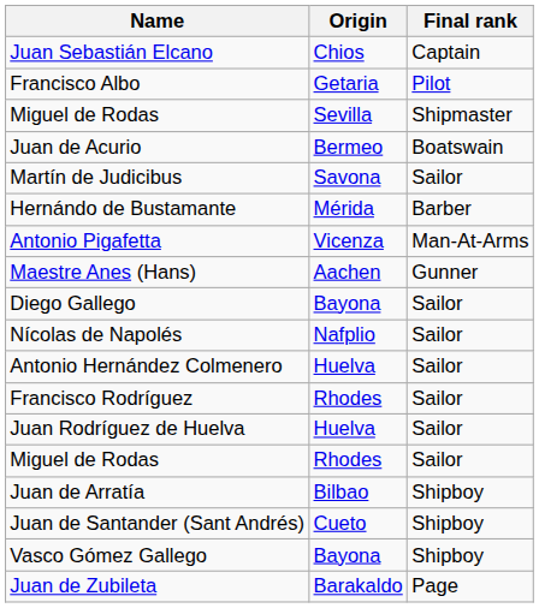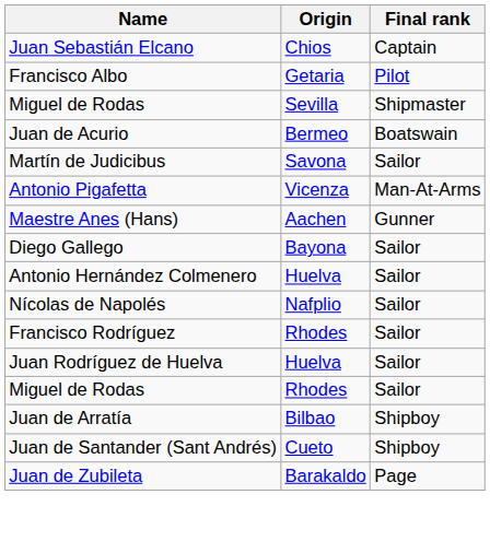 <table class="wikitable">
 <tr>
 <th>Name</th>
 <th>Origin</th>
 <th>Final rank</th>
 </tr>
 <tr>
 <td><a href='#'>Juan Sebastián Elcano</a></td>
 <td><a href='#'>Chios</a></td>
 <td>Captain</td>
 </tr>
 <tr>
 <td>Francisco Albo</td>
 <td><a href='#'>Getaria</a></td>
 <td><a href='#'>Pilot</a></td>
 </tr>
 <tr>
 <td>Miguel de Rodas</td>
 <td><a href='#'>Sevilla</a></td>
 <td>Shipmaster</td>
 </tr>
 <tr>
 <td>Juan de Acurio</td>
 <td><a href='#'>Bermeo</a></td>
 <td>Boatswain</td>
 </tr>
 <tr>
 <td>Martín de Judicibus</td>
 <td><a href='#'>Savona</a></td>
 <td>Sailor</td>
 </tr>
 <tr>
-<td>Hernándo de Bustamante</td>
-<td><a href='#'>Mérida</a></td>
-<td>Barber</td>
-</tr>
-<tr>
 <td><a href='#'>Antonio Pigafetta</a></td>
 <td><a href='#'>Vicenza</a></td>
 <td>Man-At-Arms</td>
 </tr>
 <tr>
 <td><a href='#'>Maestre Anes</a> (Hans)</td>
 <td><a href='#'>Aachen</a></td>
 <td>Gunner</td>
 </tr>
 <tr>
 <td>Diego Gallego</td>
 <td><a href='#'>Bayona</a></td>
 <td>Sailor</td>
 </tr>
 <tr>
-<td>Nícolas de Napolés</td>
-<td><a href='#'>Nafplio</a></td>
+<td>Antonio Hernández Colmenero</td>
+<td><a href='#'>Huelva</a></td>
 <td>Sailor</td>
 </tr>
 <tr>
-<td>Antonio Hernández Colmenero</td>
-<td><a href='#'>Huelva</a></td>
+<td>Nícolas de Napolés</td>
+<td><a href='#'>Nafplio</a></td>
 <td>Sailor</td>
 </tr>
 <tr>
 <td>Francisco Rodríguez</td>
 <td><a href='#'>Rhodes</a></td>
 <td>Sailor</td>
 </tr>
 <tr>
 <td>Juan Rodríguez de Huelva</td>
 <td><a href='#'>Huelva</a></td>
 <td>Sailor</td>
 </tr>
 <tr>
 <td>Miguel de Rodas</td>
 <td><a href='#'>Rhodes</a></td>
 <td>Sailor</td>
 </tr>
 <tr>
 <td>Juan de Arratía</td>
 <td><a href='#'>Bilbao</a></td>
 <td>Shipboy</td>
 </tr>
 <tr>
 <td>Juan de Santander (Sant Andrés)</td>
 <td><a href='#'>Cueto</a></td>
 <td>Shipboy</td>
 </tr>
 <tr>
-<td>Vasco Gómez Gallego</td>
-<td><a href='#'>Bayona</a></td>
-<td>Shipboy</td>
-</tr>
-<tr>
 <td><a href='#'>Juan de Zubileta</a></td>
 <td><a href='#'>Barakaldo</a></td>
 <td>Page</td>
 </tr>
 </table>
